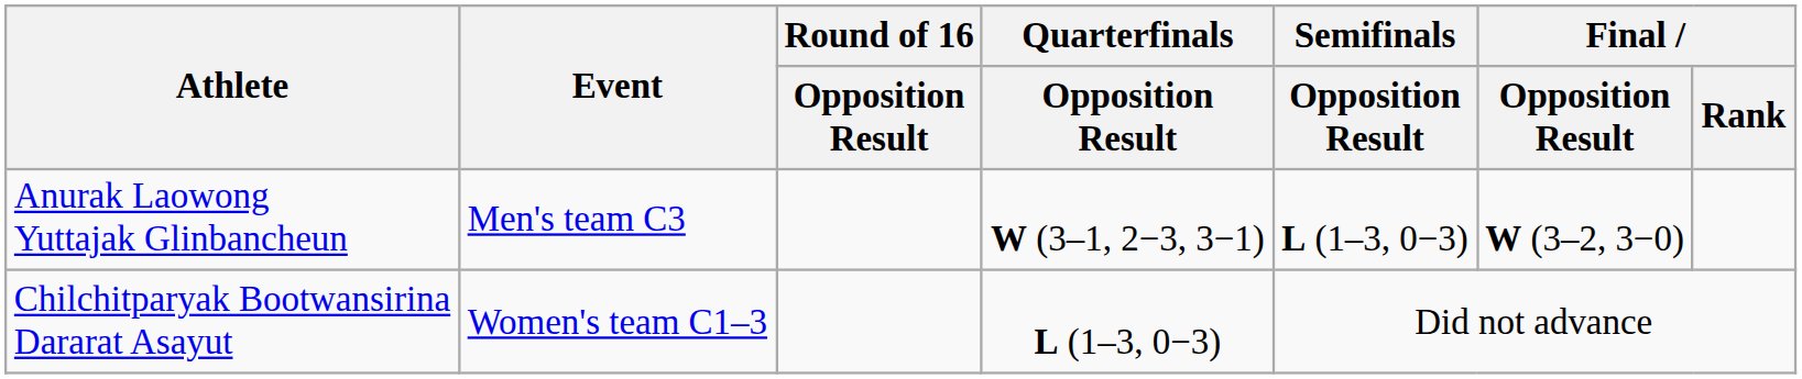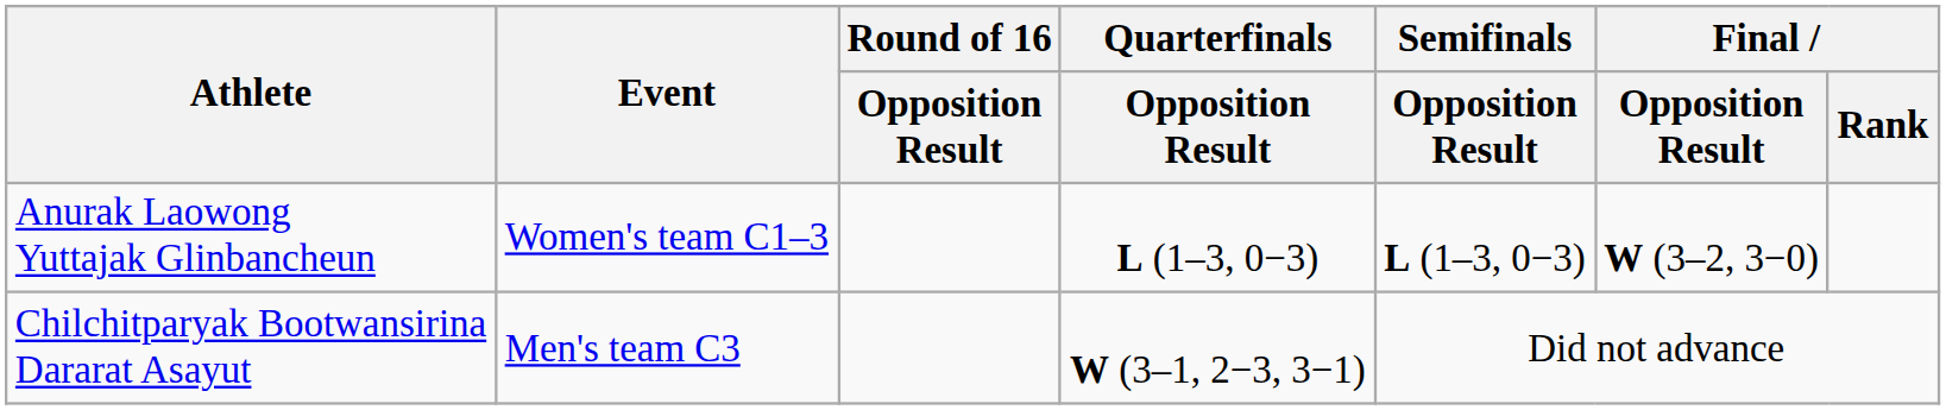 <table class=wikitable style="font-size:90%">
 <tr>
 <th rowspan="2">Athlete</th>
 <th rowspan="2">Event</th>
 <th>Round of 16</th>
 <th>Quarterfinals</th>
 <th>Semifinals</th>
 <th colspan="2">Final / </th>
 </tr>
 <tr>
 <th>Opposition<br>Result</th>
 <th>Opposition<br>Result</th>
 <th>Opposition<br>Result</th>
 <th>Opposition<br>Result</th>
 <th>Rank</th>
 </tr>
 <tr align=center>
 <td align=left><a href='#'>Anurak Laowong</a> <br> <a href='#'>Yuttajak Glinbancheun</a></td>
-<td align=left><a href='#'>Men's team C3</a></td>
+<td align=left><a href='#'>Women's team C1–3</a></td>
 <td></td>
-<td><br><strong>W</strong> (3–1, 2−3, 3−1)</td>
+<td><br><strong>L</strong> (1–3, 0−3)</td>
 <td><br><strong>L</strong> (1–3, 0−3)</td>
 <td><br><strong>W</strong> (3–2, 3−0)</td>
 <td></td>
 </tr>
 <tr align=center>
 <td align=left><a href='#'>Chilchitparyak Bootwansirina</a> <br> <a href='#'>Dararat Asayut</a></td>
-<td align=left><a href='#'>Women's team C1–3</a></td>
+<td align=left><a href='#'>Men's team C3</a></td>
 <td></td>
-<td><br><strong>L</strong> (1–3, 0−3)</td>
+<td><br><strong>W</strong> (3–1, 2−3, 3−1)</td>
 <td colspan=3>Did not advance</td>
 </tr>
 </table>
